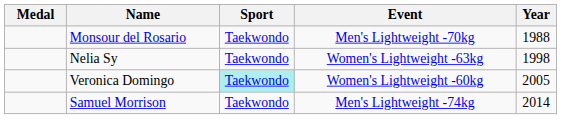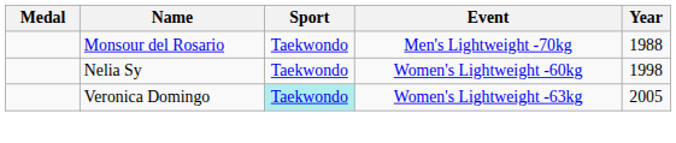 <table class="wikitable"  style="font-size:100%;  text-align:center;">
 <tr>
 <th width="65">Medal</th>
 <th width="170">Name</th>
 <th width="80">Sport</th>
 <th width="250">Event</th>
 <th width="40">Year</th>
 </tr>
 <tr>
 <td></td>
 <td align=left><a href='#'>Monsour del Rosario</a></td>
 <td><a href='#'>Taekwondo</a></td>
 <td><a href='#'>Men's Lightweight -70kg</a></td>
 <td>1988</td>
 </tr>
 <tr>
 <td></td>
 <td align=left>Nelia Sy</td>
 <td><a href='#'>Taekwondo</a></td>
-<td><a href='#'>Women's Lightweight -63kg</a></td>
+<td><a href='#'>Women's Lightweight -60kg</a></td>
 <td>1998</td>
 </tr>
 <tr>
 <td></td>
 <td align=left>Veronica Domingo</td>
 <td style="background: paleturquoise;"><a href='#'>Taekwondo</a></td>
-<td><a href='#'>Women's Lightweight -60kg</a></td>
+<td><a href='#'>Women's Lightweight -63kg</a></td>
 <td>2005</td>
 </tr>
-<tr>
-<td></td>
-<td align=left><a href='#'>Samuel Morrison</a></td>
-<td><a href='#'>Taekwondo</a></td>
-<td><a href='#'>Men's Lightweight -74kg</a></td>
-<td>2014</td>
-</tr>
 </table>
